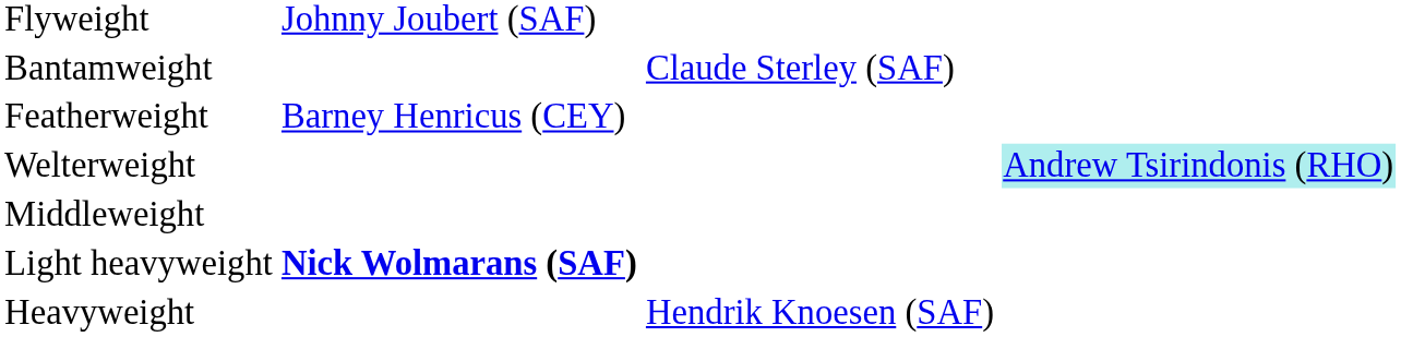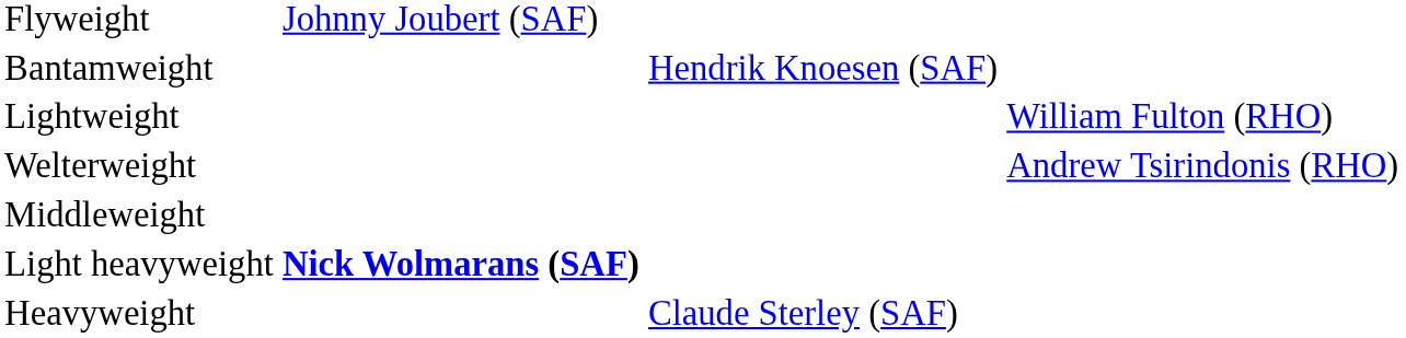 <table>
 <tr>
 <td>Flyweight</td>
 <td> <a href='#'>Johnny Joubert</a> <span>(<a href='#'>SAF</a>)</span></td>
 <td></td>
 <td></td>
 </tr>
 <tr>
 <td>Bantamweight</td>
 <td></td>
-<td> <a href='#'>Claude Sterley</a> <span>(<a href='#'>SAF</a>)</span></td>
+<td> <a href='#'>Hendrik Knoesen</a> <span>(<a href='#'>SAF</a>)</span></td>
 <td></td>
 </tr>
 <tr>
-<td>Featherweight</td>
-<td> <a href='#'>Barney Henricus</a> <span>(<a href='#'>CEY</a>)</span></td>
+<td>Lightweight</td>
 <td></td>
 <td></td>
+<td> <a href='#'>William Fulton</a> <span>(<a href='#'>RHO</a>)</span></td>
 </tr>
 <tr>
 <td>Welterweight</td>
 <td></td>
 <td></td>
-<td style="background: paleturquoise;"> <a href='#'>Andrew Tsirindonis</a> <span>(<a href='#'>RHO</a>)</span></td>
+<td> <a href='#'>Andrew Tsirindonis</a> <span>(<a href='#'>RHO</a>)</span></td>
 </tr>
 <tr>
 <td>Middleweight</td>
 <td></td>
 <td></td>
 <td></td>
 </tr>
 <tr>
 <td>Light heavyweight</td>
 <td><strong> <a href='#'>Nick Wolmarans</a> <span>(<a href='#'>SAF</a>)</span></strong></td>
 <td></td>
 <td></td>
 </tr>
 <tr>
 <td>Heavyweight</td>
 <td></td>
-<td> <a href='#'>Hendrik Knoesen</a> <span>(<a href='#'>SAF</a>)</span></td>
+<td> <a href='#'>Claude Sterley</a> <span>(<a href='#'>SAF</a>)</span></td>
 <td></td>
 </tr>
 </table>
